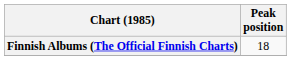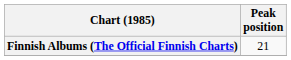 <table class="wikitable sortable plainrowheaders">
 <tr>
 <th>Chart (1985)</th>
 <th>Peak<br>position</th>
 </tr>
 <tr>
 <th scope="row">Finnish Albums (<a href='#'>The Official Finnish Charts</a>)</th>
-<td align="center">18</td>
+<td align="center">21</td>
 </tr>
 <tr>
 </tr>
 <tr>
 </tr>
 </table>
